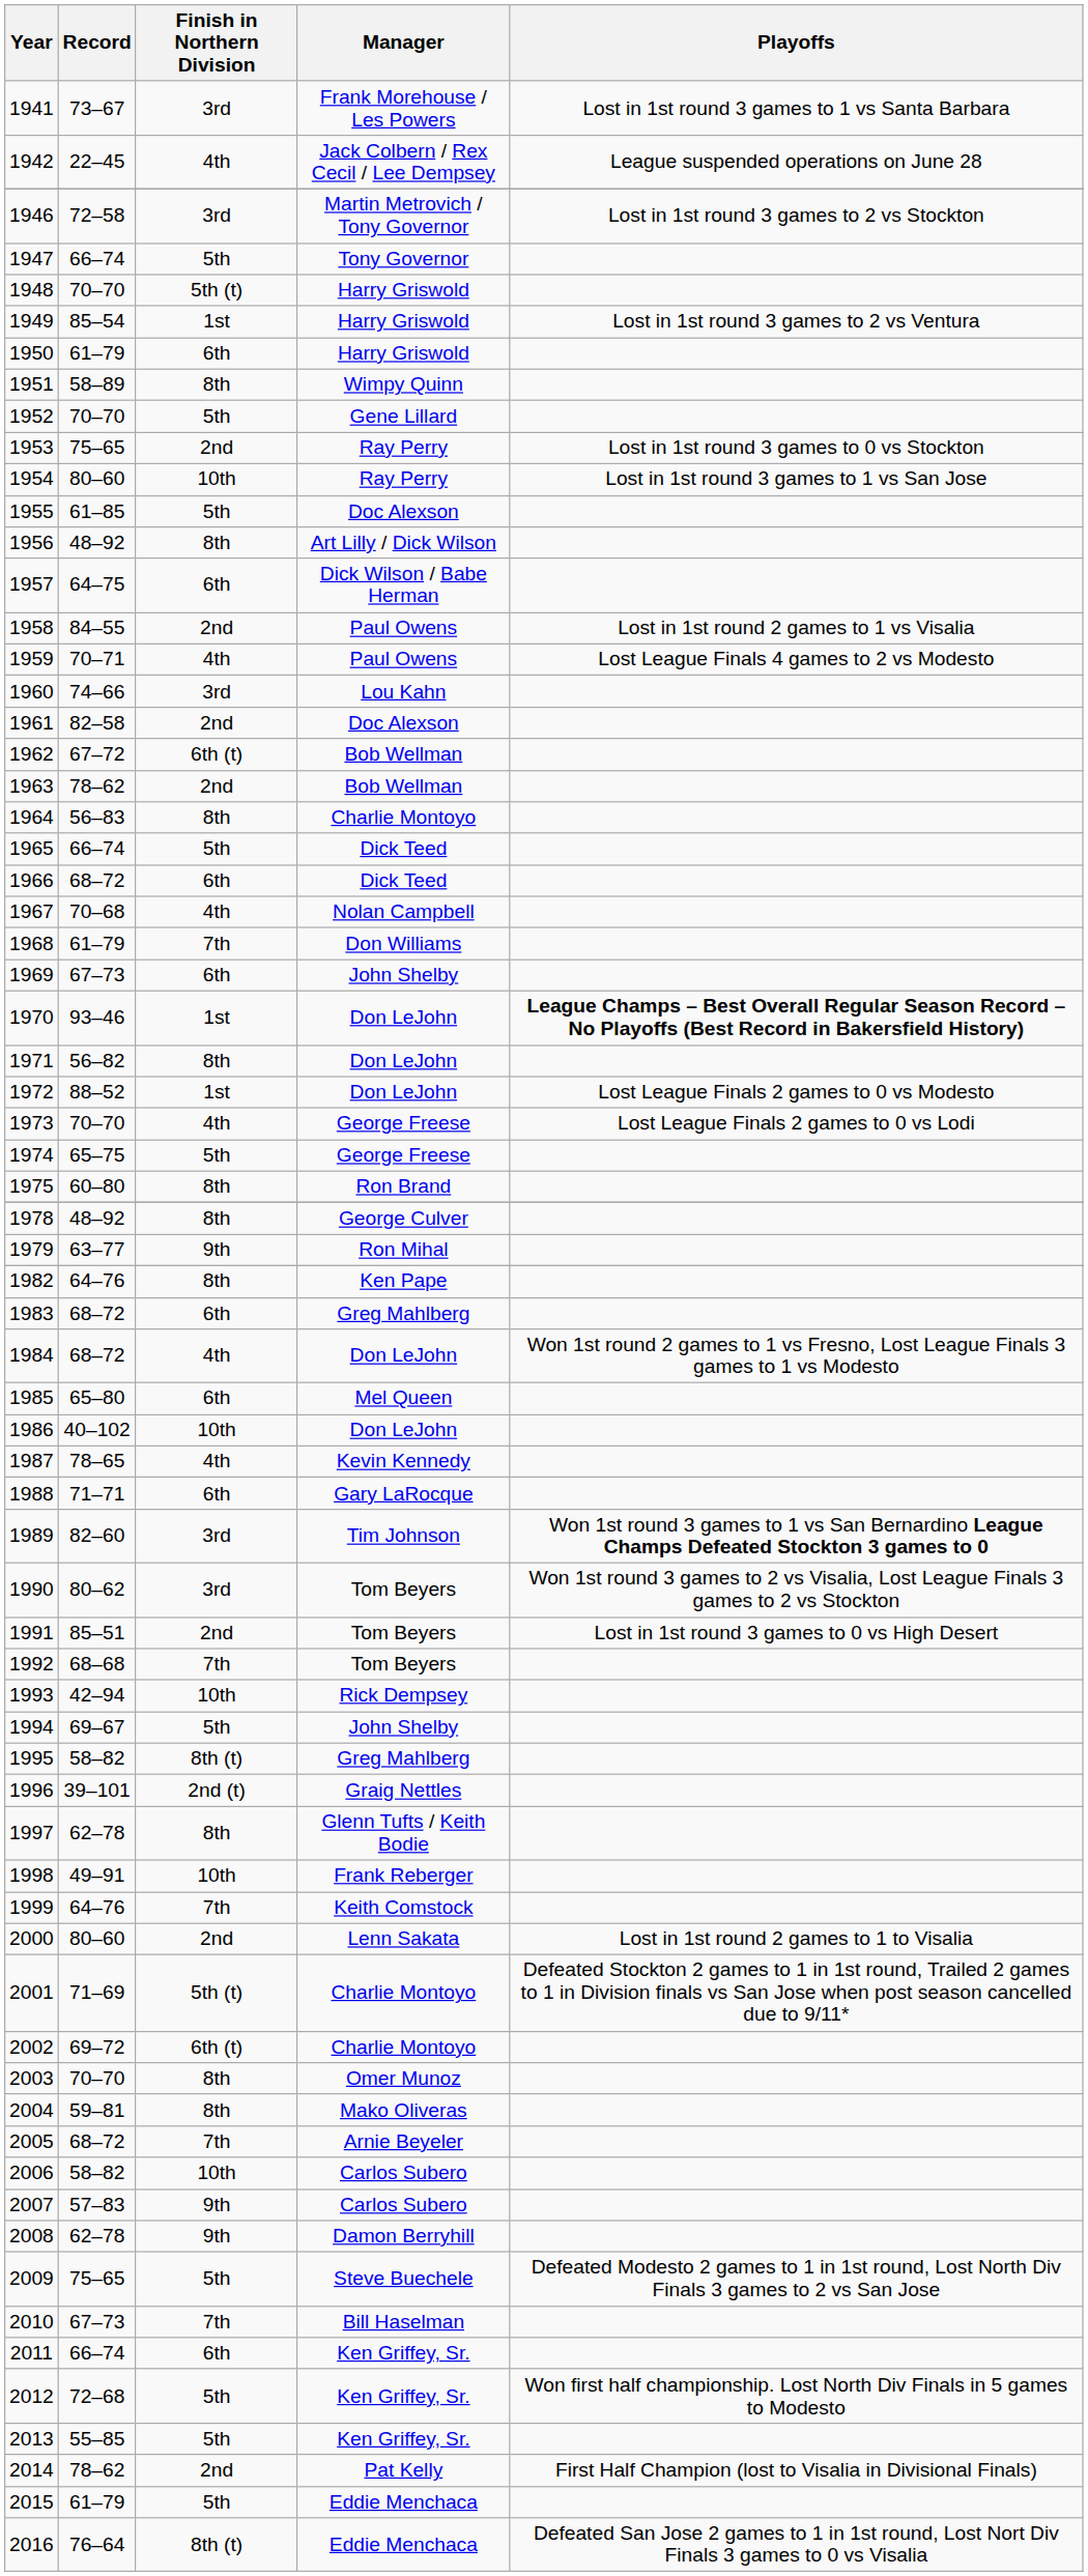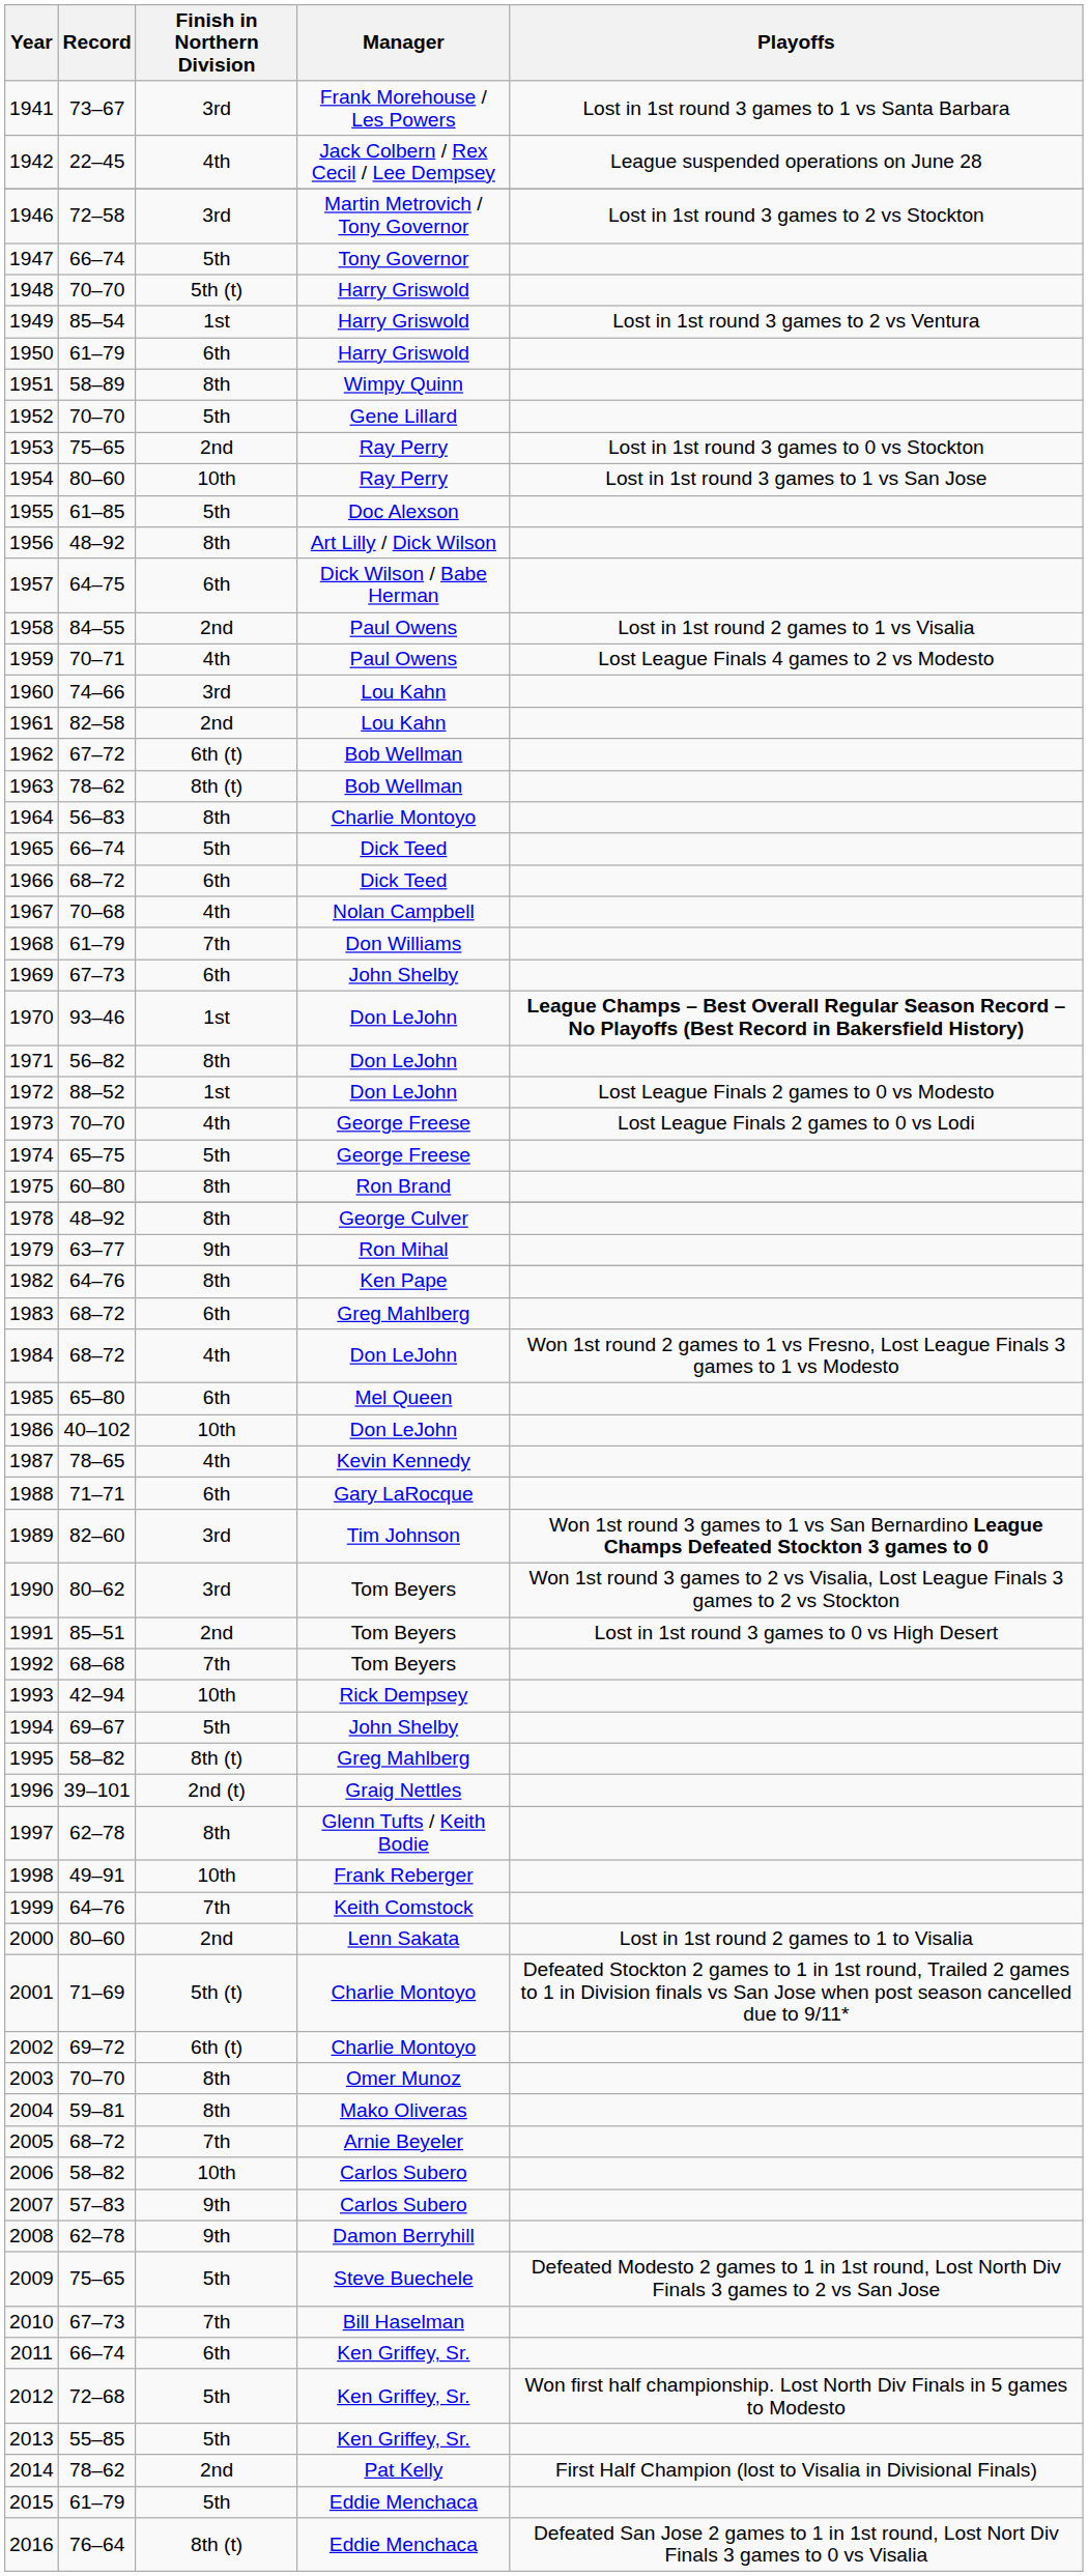 <table class="wikitable">
 <tr>
 <th>Year</th>
 <th>Record</th>
 <th>Finish in Northern Division</th>
 <th>Manager</th>
 <th>Playoffs</th>
 </tr>
 <tr align=center>
 <td>1941</td>
 <td>73–67</td>
 <td>3rd</td>
 <td><a href='#'>Frank Morehouse</a> / <a href='#'>Les Powers</a></td>
 <td>Lost in 1st round 3 games to 1 vs Santa Barbara</td>
 </tr>
 <tr align=center>
 <td>1942</td>
 <td>22–45</td>
 <td>4th</td>
 <td><a href='#'>Jack Colbern</a> / <a href='#'>Rex Cecil</a> / <a href='#'>Lee Dempsey</a></td>
 <td>League suspended operations on June 28</td>
 </tr>
 <tr align=center>
 </tr>
 <tr align=center>
 <td>1946</td>
 <td>72–58</td>
 <td>3rd</td>
 <td><a href='#'>Martin Metrovich</a> / <a href='#'>Tony Governor</a></td>
 <td>Lost in 1st round 3 games to 2 vs Stockton</td>
 </tr>
 <tr align=center>
 <td>1947</td>
 <td>66–74</td>
 <td>5th</td>
 <td><a href='#'>Tony Governor</a></td>
 <td></td>
 </tr>
 <tr align=center>
 <td>1948</td>
 <td>70–70</td>
 <td>5th (t)</td>
 <td><a href='#'>Harry Griswold</a></td>
 <td></td>
 </tr>
 <tr align=center>
 <td>1949</td>
 <td>85–54</td>
 <td>1st</td>
 <td><a href='#'>Harry Griswold</a></td>
 <td>Lost in 1st round 3 games to 2 vs Ventura</td>
 </tr>
 <tr align=center>
 <td>1950</td>
 <td>61–79</td>
 <td>6th</td>
 <td><a href='#'>Harry Griswold</a></td>
 <td></td>
 </tr>
 <tr align=center>
 <td>1951</td>
 <td>58–89</td>
 <td>8th</td>
 <td><a href='#'>Wimpy Quinn</a></td>
 <td></td>
 </tr>
 <tr align=center>
 <td>1952</td>
 <td>70–70</td>
 <td>5th</td>
 <td><a href='#'>Gene Lillard</a></td>
 <td></td>
 </tr>
 <tr align=center>
 <td>1953</td>
 <td>75–65</td>
 <td>2nd</td>
 <td><a href='#'>Ray Perry</a></td>
 <td>Lost in 1st round 3 games to 0 vs Stockton</td>
 </tr>
 <tr align=center>
 <td>1954</td>
 <td>80–60</td>
 <td>10th</td>
 <td><a href='#'>Ray Perry</a></td>
 <td>Lost in 1st round 3 games to 1 vs San Jose</td>
 </tr>
 <tr align=center>
 <td>1955</td>
 <td>61–85</td>
 <td>5th</td>
 <td><a href='#'>Doc Alexson</a></td>
 <td></td>
 </tr>
 <tr align=center>
 <td>1956</td>
 <td>48–92</td>
 <td>8th</td>
 <td><a href='#'>Art Lilly</a> / <a href='#'>Dick Wilson</a></td>
 <td></td>
 </tr>
 <tr align=center>
 <td>1957</td>
 <td>64–75</td>
 <td>6th</td>
 <td><a href='#'>Dick Wilson</a> / <a href='#'>Babe Herman</a></td>
 <td></td>
 </tr>
 <tr align=center>
 <td>1958</td>
 <td>84–55</td>
 <td>2nd</td>
 <td><a href='#'>Paul Owens</a></td>
 <td>Lost in 1st round 2 games to 1 vs Visalia</td>
 </tr>
 <tr align=center>
 <td>1959</td>
 <td>70–71</td>
 <td>4th</td>
 <td><a href='#'>Paul Owens</a></td>
 <td>Lost League Finals 4 games to 2 vs Modesto</td>
 </tr>
 <tr align=center>
 <td>1960</td>
 <td>74–66</td>
 <td>3rd</td>
 <td><a href='#'>Lou Kahn</a></td>
 <td></td>
 </tr>
 <tr align=center>
 <td>1961</td>
 <td>82–58</td>
 <td>2nd</td>
-<td><a href='#'>Doc Alexson</a></td>
+<td><a href='#'>Lou Kahn</a></td>
 <td></td>
 </tr>
 <tr align=center>
 <td>1962</td>
 <td>67–72</td>
 <td>6th (t)</td>
 <td><a href='#'>Bob Wellman</a></td>
 <td></td>
 </tr>
 <tr align=center>
 <td>1963</td>
 <td>78–62</td>
-<td>2nd</td>
+<td>8th (t)</td>
 <td><a href='#'>Bob Wellman</a></td>
 <td></td>
 </tr>
 <tr align=center>
 <td>1964</td>
 <td>56–83</td>
 <td>8th</td>
 <td><a href='#'>Charlie Montoyo</a></td>
 <td></td>
 </tr>
 <tr align=center>
 <td>1965</td>
 <td>66–74</td>
 <td>5th</td>
 <td><a href='#'>Dick Teed</a></td>
 <td></td>
 </tr>
 <tr align=center>
 <td>1966</td>
 <td>68–72</td>
 <td>6th</td>
 <td><a href='#'>Dick Teed</a></td>
 <td></td>
 </tr>
 <tr align=center>
 <td>1967</td>
 <td>70–68</td>
 <td>4th</td>
 <td><a href='#'>Nolan Campbell</a></td>
 <td></td>
 </tr>
 <tr align=center>
 <td>1968</td>
 <td>61–79</td>
 <td>7th</td>
 <td><a href='#'>Don Williams</a></td>
 <td></td>
 </tr>
 <tr align=center>
 <td>1969</td>
 <td>67–73</td>
 <td>6th</td>
 <td><a href='#'>John Shelby</a></td>
 <td></td>
 </tr>
 <tr align=center>
 <td>1970</td>
 <td>93–46</td>
 <td>1st</td>
 <td><a href='#'>Don LeJohn</a></td>
 <td><strong>League Champs – Best Overall Regular Season Record – No Playoffs (Best Record in Bakersfield History)</strong></td>
 </tr>
 <tr align=center>
 <td>1971</td>
 <td>56–82</td>
 <td>8th</td>
 <td><a href='#'>Don LeJohn</a></td>
 <td></td>
 </tr>
 <tr align=center>
 <td>1972</td>
 <td>88–52</td>
 <td>1st</td>
 <td><a href='#'>Don LeJohn</a></td>
 <td>Lost League Finals 2 games to 0 vs Modesto</td>
 </tr>
 <tr align=center>
 <td>1973</td>
 <td>70–70</td>
 <td>4th</td>
 <td><a href='#'>George Freese</a></td>
 <td>Lost League Finals 2 games to 0 vs Lodi</td>
 </tr>
 <tr align=center>
 <td>1974</td>
 <td>65–75</td>
 <td>5th</td>
 <td><a href='#'>George Freese</a></td>
 <td></td>
 </tr>
 <tr align=center>
 <td>1975</td>
 <td>60–80</td>
 <td>8th</td>
 <td><a href='#'>Ron Brand</a></td>
 <td></td>
 </tr>
 <tr align=center>
 </tr>
 <tr align=center>
 <td>1978</td>
 <td>48–92</td>
 <td>8th</td>
 <td><a href='#'>George Culver</a></td>
 <td></td>
 </tr>
 <tr align=center>
 <td>1979</td>
 <td>63–77</td>
 <td>9th</td>
 <td><a href='#'>Ron Mihal</a></td>
 <td></td>
 </tr>
 <tr align=center>
 </tr>
 <tr align=center>
 <td>1982</td>
 <td>64–76</td>
 <td>8th</td>
 <td><a href='#'>Ken Pape</a></td>
 <td></td>
 </tr>
 <tr align=center>
 <td>1983</td>
 <td>68–72</td>
 <td>6th</td>
 <td><a href='#'>Greg Mahlberg</a></td>
 <td></td>
 </tr>
 <tr align=center>
 <td>1984</td>
 <td>68–72</td>
 <td>4th</td>
 <td><a href='#'>Don LeJohn</a></td>
 <td>Won 1st round 2 games to 1 vs Fresno, Lost League Finals 3 games to 1 vs Modesto</td>
 </tr>
 <tr align=center>
 <td>1985</td>
 <td>65–80</td>
 <td>6th</td>
 <td><a href='#'>Mel Queen</a></td>
 <td></td>
 </tr>
 <tr align=center>
 <td>1986</td>
 <td>40–102</td>
 <td>10th</td>
 <td><a href='#'>Don LeJohn</a></td>
 <td></td>
 </tr>
 <tr align=center>
 <td>1987</td>
 <td>78–65</td>
 <td>4th</td>
 <td><a href='#'>Kevin Kennedy</a></td>
 <td></td>
 </tr>
 <tr align=center>
 <td>1988</td>
 <td>71–71</td>
 <td>6th</td>
 <td><a href='#'>Gary LaRocque</a></td>
 <td></td>
 </tr>
 <tr align=center>
 <td>1989</td>
 <td>82–60</td>
 <td>3rd</td>
 <td><a href='#'>Tim Johnson</a></td>
 <td>Won 1st round 3 games to 1 vs San Bernardino <strong>League Champs Defeated Stockton 3 games to 0</strong></td>
 </tr>
 <tr align=center>
 <td>1990</td>
 <td>80–62</td>
 <td>3rd</td>
 <td>Tom Beyers</td>
 <td>Won 1st round 3 games to 2 vs Visalia, Lost League Finals 3 games to 2 vs Stockton</td>
 </tr>
 <tr align=center>
 <td>1991</td>
 <td>85–51</td>
 <td>2nd</td>
 <td>Tom Beyers</td>
 <td>Lost in 1st round 3 games to 0 vs High Desert</td>
 </tr>
 <tr align=center>
 <td>1992</td>
 <td>68–68</td>
 <td>7th</td>
 <td>Tom Beyers</td>
 <td></td>
 </tr>
 <tr align=center>
 <td>1993</td>
 <td>42–94</td>
 <td>10th</td>
 <td><a href='#'>Rick Dempsey</a></td>
 <td></td>
 </tr>
 <tr align=center>
 <td>1994</td>
 <td>69–67</td>
 <td>5th</td>
 <td><a href='#'>John Shelby</a></td>
 <td></td>
 </tr>
 <tr align=center>
 <td>1995</td>
 <td>58–82</td>
 <td>8th (t)</td>
 <td><a href='#'>Greg Mahlberg</a></td>
 <td></td>
 </tr>
 <tr align=center>
 <td>1996</td>
 <td>39–101</td>
 <td>2nd (t)</td>
 <td><a href='#'>Graig Nettles</a></td>
 <td></td>
 </tr>
 <tr align=center>
 <td>1997</td>
 <td>62–78</td>
 <td>8th</td>
 <td><a href='#'>Glenn Tufts</a> / <a href='#'>Keith Bodie</a></td>
 <td></td>
 </tr>
 <tr align=center>
 <td>1998</td>
 <td>49–91</td>
 <td>10th</td>
 <td><a href='#'>Frank Reberger</a></td>
 <td></td>
 </tr>
 <tr align=center>
 <td>1999</td>
 <td>64–76</td>
 <td>7th</td>
 <td><a href='#'>Keith Comstock</a></td>
 <td></td>
 </tr>
 <tr align=center>
 <td>2000</td>
 <td>80–60</td>
 <td>2nd</td>
 <td><a href='#'>Lenn Sakata</a></td>
 <td>Lost in 1st round 2 games to 1 to Visalia</td>
 </tr>
 <tr align=center>
 <td>2001</td>
 <td>71–69</td>
 <td>5th (t)</td>
 <td><a href='#'>Charlie Montoyo</a></td>
 <td>Defeated Stockton 2 games to 1 in 1st round, Trailed 2 games to 1 in Division finals vs San Jose when post season cancelled due to 9/11*</td>
 </tr>
 <tr align=center>
 <td>2002</td>
 <td>69–72</td>
 <td>6th (t)</td>
 <td><a href='#'>Charlie Montoyo</a></td>
 <td></td>
 </tr>
 <tr align=center>
 <td>2003</td>
 <td>70–70</td>
 <td>8th</td>
 <td><a href='#'>Omer Munoz</a></td>
 <td></td>
 </tr>
 <tr align=center>
 <td>2004</td>
 <td>59–81</td>
 <td>8th</td>
 <td><a href='#'>Mako Oliveras</a></td>
 <td></td>
 </tr>
 <tr align=center>
 <td>2005</td>
 <td>68–72</td>
 <td>7th</td>
 <td><a href='#'>Arnie Beyeler</a></td>
 <td></td>
 </tr>
 <tr align=center>
 <td>2006</td>
 <td>58–82</td>
 <td>10th</td>
 <td><a href='#'>Carlos Subero</a></td>
 <td></td>
 </tr>
 <tr align=center>
 <td>2007</td>
 <td>57–83</td>
 <td>9th</td>
 <td><a href='#'>Carlos Subero</a></td>
 <td></td>
 </tr>
 <tr align=center>
 <td>2008</td>
 <td>62–78</td>
 <td>9th</td>
 <td><a href='#'>Damon Berryhill</a></td>
 <td></td>
 </tr>
 <tr align=center>
 <td>2009</td>
 <td>75–65</td>
 <td>5th</td>
 <td><a href='#'>Steve Buechele</a></td>
 <td>Defeated Modesto 2 games to 1 in 1st round, Lost North Div Finals 3 games to 2 vs San Jose</td>
 </tr>
 <tr align=center>
 <td>2010</td>
 <td>67–73</td>
 <td>7th</td>
 <td><a href='#'>Bill Haselman</a></td>
 <td></td>
 </tr>
 <tr align=center>
 <td>2011</td>
 <td>66–74</td>
 <td>6th</td>
 <td><a href='#'>Ken Griffey, Sr.</a></td>
 <td></td>
 </tr>
 <tr align=center>
 <td>2012</td>
 <td>72–68</td>
 <td>5th</td>
 <td><a href='#'>Ken Griffey, Sr.</a></td>
 <td>Won first half championship. Lost North Div Finals in 5 games to Modesto</td>
 </tr>
 <tr align=center>
 <td>2013</td>
 <td>55–85</td>
 <td>5th</td>
 <td><a href='#'>Ken Griffey, Sr.</a></td>
 <td></td>
 </tr>
 <tr align=center>
 <td>2014</td>
 <td>78–62</td>
 <td>2nd</td>
 <td><a href='#'>Pat Kelly</a></td>
 <td>First Half Champion (lost to Visalia in Divisional Finals)</td>
 </tr>
 <tr align=center>
 <td>2015</td>
 <td>61–79</td>
 <td>5th</td>
 <td><a href='#'>Eddie Menchaca</a></td>
 <td></td>
 </tr>
 <tr align=center>
 <td>2016</td>
 <td>76–64</td>
 <td>8th (t)</td>
 <td><a href='#'>Eddie Menchaca</a></td>
 <td>Defeated San Jose 2 games to 1 in 1st round, Lost Nort Div Finals 3 games to 0 vs Visalia</td>
 </tr>
 </table>
